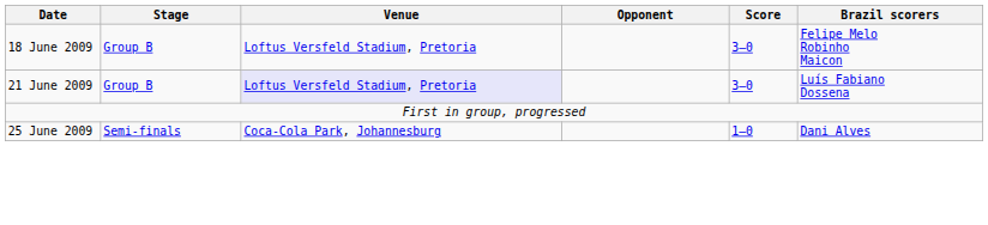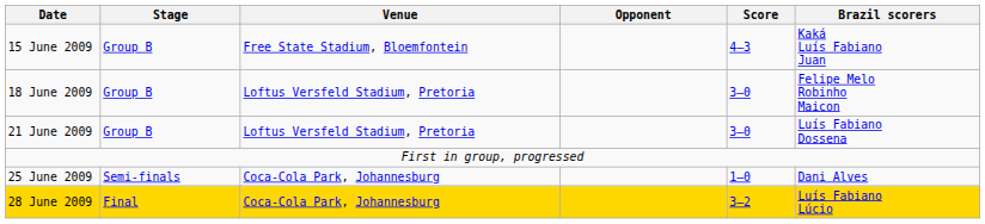 <table class="wikitable">
 <tr>
 <th width=100px>Date</th>
 <th width=150px>Stage</th>
 <th width=350px>Venue</th>
 <th width=180px>Opponent</th>
 <th width=70px>Score</th>
 <th width=200px>Brazil scorers</th>
+</tr>
+<tr>
+<td>15 June 2009</td>
+<td><a href='#'>Group B</a></td>
+<td><a href='#'>Free State Stadium</a>, <a href='#'>Bloemfontein</a></td>
+<td></td>
+<td><a href='#'>4–3</a></td>
+<td><a href='#'>Kaká</a>  <br> <a href='#'>Luís Fabiano</a>  <br> <a href='#'>Juan</a> </td>
 </tr>
 <tr>
 <td>18 June 2009</td>
 <td><a href='#'>Group B</a></td>
 <td><a href='#'>Loftus Versfeld Stadium</a>, <a href='#'>Pretoria</a></td>
 <td></td>
 <td><a href='#'>3–0</a></td>
 <td><a href='#'>Felipe Melo</a>  <br> <a href='#'>Robinho</a>  <br> <a href='#'>Maicon</a> </td>
 </tr>
 <tr>
 <td>21 June 2009</td>
 <td><a href='#'>Group B</a></td>
-<td style="background: lavender;"><a href='#'>Loftus Versfeld Stadium</a>, <a href='#'>Pretoria</a></td>
+<td><a href='#'>Loftus Versfeld Stadium</a>, <a href='#'>Pretoria</a></td>
 <td></td>
 <td><a href='#'>3–0</a></td>
 <td><a href='#'>Luís Fabiano</a>  <br> <a href='#'>Dossena</a> </td>
 </tr>
 <tr>
 <td colspan="6" style="text-align:center;"><em>First in group, progressed</em></td>
 </tr>
 <tr>
 <td>25 June 2009</td>
 <td><a href='#'>Semi-finals</a></td>
 <td><a href='#'>Coca-Cola Park</a>, <a href='#'>Johannesburg</a></td>
 <td></td>
 <td><a href='#'>1–0</a></td>
 <td><a href='#'>Dani Alves</a> </td>
 </tr>
+<tr style="background:gold;">
+<td>28 June 2009</td>
+<td><a href='#'>Final</a></td>
+<td><a href='#'>Coca-Cola Park</a>, <a href='#'>Johannesburg</a></td>
+<td></td>
+<td><a href='#'>3–2</a></td>
+<td><a href='#'>Luís Fabiano</a>  <br> <a href='#'>Lúcio</a> </td>
+</tr>
 </table>
